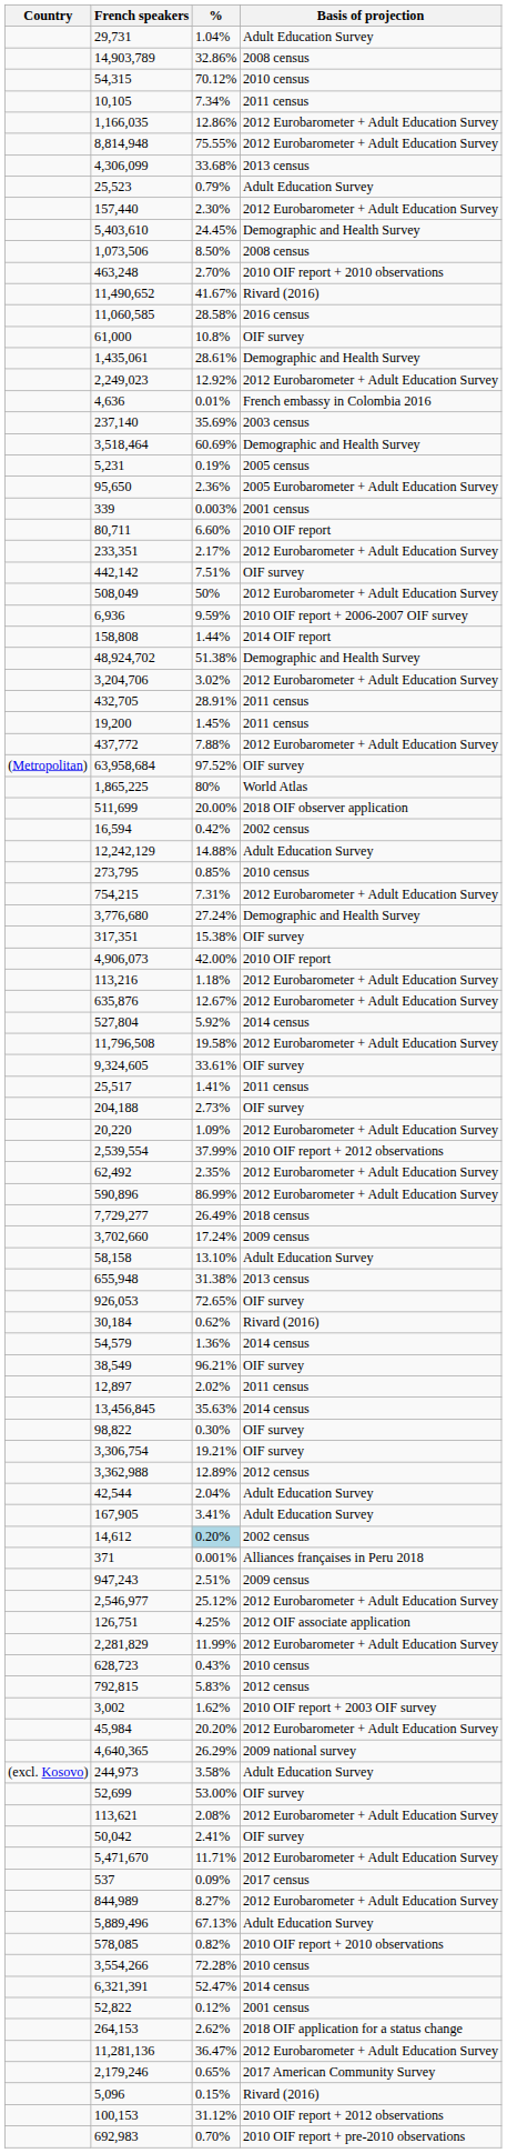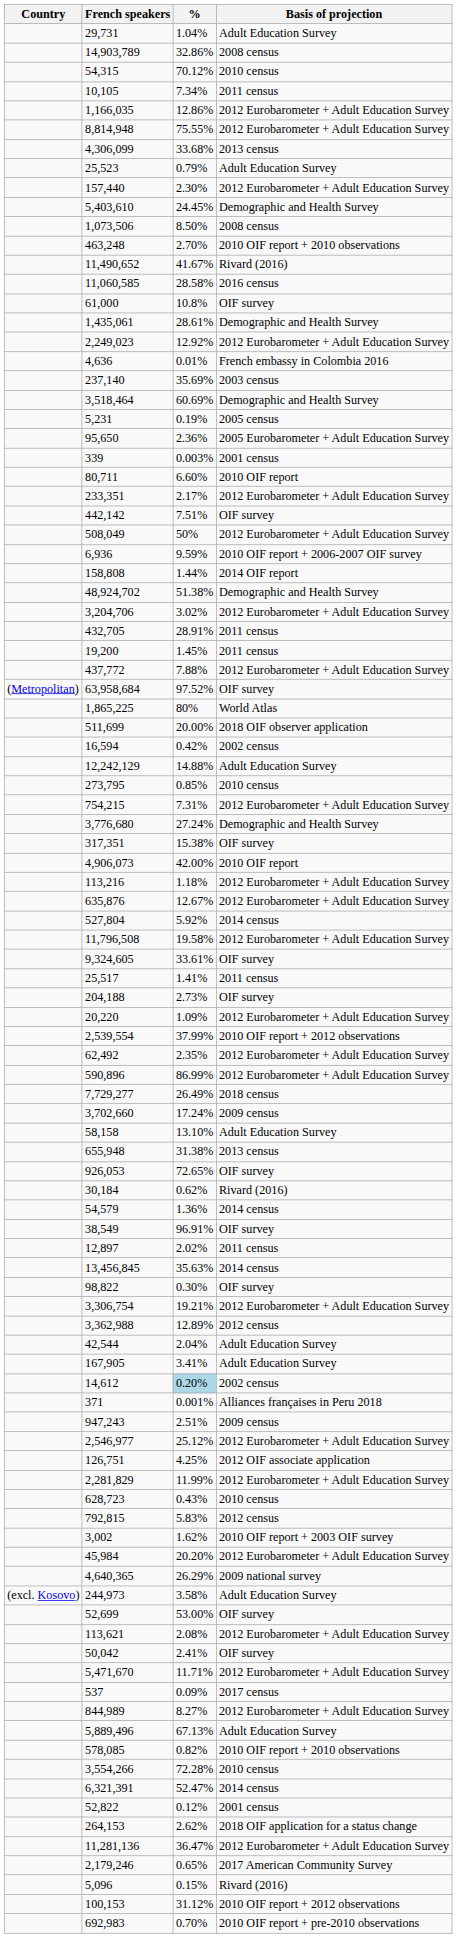 <table class="wikitable sortable">
 <tr>
 <th>Country</th>
 <th>French speakers</th>
 <th>%</th>
 <th>Basis of projection</th>
 </tr>
 <tr>
 <td></td>
 <td>29,731</td>
 <td>1.04%</td>
 <td>Adult Education Survey</td>
 </tr>
 <tr>
 <td></td>
 <td>14,903,789</td>
 <td>32.86%</td>
 <td>2008 census</td>
 </tr>
 <tr>
 <td></td>
 <td>54,315</td>
 <td>70.12%</td>
 <td>2010 census</td>
 </tr>
 <tr>
 <td></td>
 <td>10,105</td>
 <td>7.34%</td>
 <td>2011 census</td>
 </tr>
 <tr>
 <td></td>
 <td>1,166,035</td>
 <td>12.86%</td>
 <td>2012 Eurobarometer + Adult Education Survey</td>
 </tr>
 <tr>
 <td></td>
 <td>8,814,948</td>
 <td>75.55%</td>
 <td>2012 Eurobarometer + Adult Education Survey</td>
 </tr>
 <tr>
 <td></td>
 <td>4,306,099</td>
 <td>33.68%</td>
 <td>2013 census</td>
 </tr>
 <tr>
 <td></td>
 <td>25,523</td>
 <td>0.79%</td>
 <td>Adult Education Survey</td>
 </tr>
 <tr>
 <td></td>
 <td>157,440</td>
 <td>2.30%</td>
 <td>2012 Eurobarometer + Adult Education Survey</td>
 </tr>
 <tr>
 <td></td>
 <td>5,403,610</td>
 <td>24.45%</td>
 <td>Demographic and Health Survey</td>
 </tr>
 <tr>
 <td></td>
 <td>1,073,506</td>
 <td>8.50%</td>
 <td>2008 census</td>
 </tr>
 <tr>
 <td></td>
 <td>463,248</td>
 <td>2.70%</td>
 <td>2010 OIF report + 2010 observations</td>
 </tr>
 <tr>
 <td></td>
 <td>11,490,652</td>
 <td>41.67%</td>
 <td>Rivard (2016)</td>
 </tr>
 <tr>
 <td></td>
 <td>11,060,585</td>
 <td>28.58%</td>
 <td>2016 census</td>
 </tr>
 <tr>
 <td></td>
 <td>61,000</td>
 <td>10.8%</td>
 <td>OIF survey</td>
 </tr>
 <tr>
 <td></td>
 <td>1,435,061</td>
 <td>28.61%</td>
 <td>Demographic and Health Survey</td>
 </tr>
 <tr>
 <td></td>
 <td>2,249,023</td>
 <td>12.92%</td>
 <td>2012 Eurobarometer + Adult Education Survey</td>
 </tr>
 <tr>
 <td></td>
 <td>4,636</td>
 <td>0.01%</td>
 <td>French embassy in Colombia 2016</td>
 </tr>
 <tr>
 <td></td>
 <td>237,140</td>
 <td>35.69%</td>
 <td>2003 census</td>
 </tr>
 <tr>
 <td></td>
 <td>3,518,464</td>
 <td>60.69%</td>
 <td>Demographic and Health Survey</td>
 </tr>
 <tr>
 <td></td>
 <td>5,231</td>
 <td>0.19%</td>
 <td>2005 census</td>
 </tr>
 <tr>
 <td></td>
 <td>95,650</td>
 <td>2.36%</td>
 <td>2005 Eurobarometer + Adult Education Survey</td>
 </tr>
 <tr>
 <td></td>
 <td>339</td>
 <td>0.003%</td>
 <td>2001 census</td>
 </tr>
 <tr>
 <td></td>
 <td>80,711</td>
 <td>6.60%</td>
 <td>2010 OIF report</td>
 </tr>
 <tr>
 <td></td>
 <td>233,351</td>
 <td>2.17%</td>
 <td>2012 Eurobarometer + Adult Education Survey</td>
 </tr>
 <tr>
 <td></td>
 <td>442,142</td>
 <td>7.51%</td>
 <td>OIF survey</td>
 </tr>
 <tr>
 <td></td>
 <td>508,049</td>
 <td>50%</td>
 <td>2012 Eurobarometer + Adult Education Survey</td>
 </tr>
 <tr>
 <td></td>
 <td>6,936</td>
 <td>9.59%</td>
 <td>2010 OIF report + 2006-2007 OIF survey</td>
 </tr>
 <tr>
 <td></td>
 <td>158,808</td>
 <td>1.44%</td>
 <td>2014 OIF report</td>
 </tr>
 <tr>
 <td></td>
 <td>48,924,702</td>
 <td>51.38%</td>
 <td>Demographic and Health Survey</td>
 </tr>
 <tr>
 <td></td>
 <td>3,204,706</td>
 <td>3.02%</td>
 <td>2012 Eurobarometer + Adult Education Survey</td>
 </tr>
 <tr>
 <td></td>
 <td>432,705</td>
 <td>28.91%</td>
 <td>2011 census</td>
 </tr>
 <tr>
 <td></td>
 <td>19,200</td>
 <td>1.45%</td>
 <td>2011 census</td>
 </tr>
 <tr>
 <td></td>
 <td>437,772</td>
 <td>7.88%</td>
 <td>2012 Eurobarometer + Adult Education Survey</td>
 </tr>
 <tr>
 <td> (<a href='#'>Metropolitan</a>)</td>
 <td>63,958,684</td>
 <td>97.52%</td>
 <td>OIF survey</td>
 </tr>
 <tr>
 <td></td>
 <td>1,865,225</td>
 <td>80%</td>
 <td>World Atlas </td>
 </tr>
 <tr>
 <td></td>
 <td>511,699</td>
 <td>20.00%</td>
 <td>2018 OIF observer application</td>
 </tr>
 <tr>
 <td></td>
 <td>16,594</td>
 <td>0.42%</td>
 <td>2002 census</td>
 </tr>
 <tr>
 <td></td>
 <td>12,242,129</td>
 <td>14.88%</td>
 <td>Adult Education Survey</td>
 </tr>
 <tr>
 <td></td>
 <td>273,795</td>
 <td>0.85%</td>
 <td>2010 census</td>
 </tr>
 <tr>
 <td></td>
 <td>754,215</td>
 <td>7.31%</td>
 <td>2012 Eurobarometer + Adult Education Survey</td>
 </tr>
 <tr>
 <td></td>
 <td>3,776,680</td>
 <td>27.24%</td>
 <td>Demographic and Health Survey</td>
 </tr>
 <tr>
 <td></td>
 <td>317,351</td>
 <td>15.38%</td>
 <td>OIF survey</td>
 </tr>
 <tr>
 <td></td>
 <td>4,906,073</td>
 <td>42.00%</td>
 <td>2010 OIF report</td>
 </tr>
 <tr>
 <td></td>
 <td>113,216</td>
 <td>1.18%</td>
 <td>2012 Eurobarometer + Adult Education Survey</td>
 </tr>
 <tr>
 <td></td>
 <td>635,876</td>
 <td>12.67%</td>
 <td>2012 Eurobarometer + Adult Education Survey</td>
 </tr>
 <tr>
 <td></td>
 <td>527,804</td>
 <td>5.92%</td>
 <td>2014 census</td>
 </tr>
 <tr>
 <td></td>
 <td>11,796,508</td>
 <td>19.58%</td>
 <td>2012 Eurobarometer + Adult Education Survey</td>
 </tr>
 <tr>
 <td></td>
 <td>9,324,605</td>
 <td>33.61%</td>
 <td>OIF survey</td>
 </tr>
 <tr>
 <td></td>
 <td>25,517</td>
 <td>1.41%</td>
 <td>2011 census</td>
 </tr>
 <tr>
 <td></td>
 <td>204,188</td>
 <td>2.73%</td>
 <td>OIF survey</td>
 </tr>
 <tr>
 <td></td>
 <td>20,220</td>
 <td>1.09%</td>
 <td>2012 Eurobarometer + Adult Education Survey</td>
 </tr>
 <tr>
 <td></td>
 <td>2,539,554</td>
 <td>37.99%</td>
 <td>2010 OIF report + 2012 observations</td>
 </tr>
 <tr>
 <td></td>
 <td>62,492</td>
 <td>2.35%</td>
 <td>2012 Eurobarometer + Adult Education Survey</td>
 </tr>
 <tr>
 <td></td>
 <td>590,896</td>
 <td>86.99%</td>
 <td>2012 Eurobarometer + Adult Education Survey</td>
 </tr>
 <tr>
 <td></td>
 <td>7,729,277</td>
 <td>26.49%</td>
 <td>2018 census</td>
 </tr>
 <tr>
 <td></td>
 <td>3,702,660</td>
 <td>17.24%</td>
 <td>2009 census</td>
 </tr>
 <tr>
 <td></td>
 <td>58,158</td>
 <td>13.10%</td>
 <td>Adult Education Survey</td>
 </tr>
 <tr>
 <td></td>
 <td>655,948</td>
 <td>31.38%</td>
 <td>2013 census</td>
 </tr>
 <tr>
 <td></td>
 <td>926,053</td>
 <td>72.65%</td>
 <td>OIF survey</td>
 </tr>
 <tr>
 <td></td>
 <td>30,184</td>
 <td>0.62%</td>
 <td>Rivard (2016)</td>
 </tr>
 <tr>
 <td></td>
 <td>54,579</td>
 <td>1.36%</td>
 <td>2014 census</td>
 </tr>
 <tr>
 <td></td>
 <td>38,549</td>
-<td>96.21%</td>
+<td>96.91%</td>
 <td>OIF survey</td>
 </tr>
 <tr>
 <td></td>
 <td>12,897</td>
 <td>2.02%</td>
 <td>2011 census</td>
 </tr>
 <tr>
 <td></td>
 <td>13,456,845</td>
 <td>35.63%</td>
 <td>2014 census</td>
 </tr>
 <tr>
 <td></td>
 <td>98,822</td>
 <td>0.30%</td>
 <td>OIF survey</td>
 </tr>
 <tr>
 <td></td>
 <td>3,306,754</td>
 <td>19.21%</td>
-<td>OIF survey</td>
+<td>2012 Eurobarometer + Adult Education Survey</td>
 </tr>
 <tr>
 <td></td>
 <td>3,362,988</td>
 <td>12.89%</td>
 <td>2012 census</td>
 </tr>
 <tr>
 <td></td>
 <td>42,544</td>
 <td>2.04%</td>
 <td>Adult Education Survey</td>
 </tr>
 <tr>
 <td></td>
 <td>167,905</td>
 <td>3.41%</td>
 <td>Adult Education Survey</td>
 </tr>
 <tr>
 <td></td>
 <td>14,612</td>
 <td style="background: lightblue;">0.20%</td>
 <td>2002 census</td>
 </tr>
 <tr>
 <td></td>
 <td>371</td>
 <td>0.001%</td>
 <td>Alliances françaises in Peru 2018</td>
 </tr>
 <tr>
 <td></td>
 <td>947,243</td>
 <td>2.51%</td>
 <td>2009 census</td>
 </tr>
 <tr>
 <td></td>
 <td>2,546,977</td>
 <td>25.12%</td>
 <td>2012 Eurobarometer + Adult Education Survey</td>
 </tr>
 <tr>
 <td></td>
 <td>126,751</td>
 <td>4.25%</td>
 <td>2012 OIF associate application</td>
 </tr>
 <tr>
 <td></td>
 <td>2,281,829</td>
 <td>11.99%</td>
 <td>2012 Eurobarometer + Adult Education Survey</td>
 </tr>
 <tr>
 <td></td>
 <td>628,723</td>
 <td>0.43%</td>
 <td>2010 census</td>
 </tr>
 <tr>
 <td></td>
 <td>792,815</td>
 <td>5.83%</td>
 <td>2012 census</td>
 </tr>
 <tr>
 <td></td>
 <td>3,002</td>
 <td>1.62%</td>
 <td>2010 OIF report + 2003 OIF survey</td>
 </tr>
 <tr>
 <td></td>
 <td>45,984</td>
 <td>20.20%</td>
 <td>2012 Eurobarometer + Adult Education Survey</td>
 </tr>
 <tr>
 <td></td>
 <td>4,640,365</td>
 <td>26.29%</td>
 <td>2009 national survey</td>
 </tr>
 <tr>
 <td> (excl. <a href='#'>Kosovo</a>)</td>
 <td>244,973</td>
 <td>3.58%</td>
 <td>Adult Education Survey</td>
 </tr>
 <tr>
 <td></td>
 <td>52,699</td>
 <td>53.00%</td>
 <td>OIF survey</td>
 </tr>
 <tr>
 <td></td>
 <td>113,621</td>
 <td>2.08%</td>
 <td>2012 Eurobarometer + Adult Education Survey</td>
 </tr>
 <tr>
 <td></td>
 <td>50,042</td>
 <td>2.41%</td>
 <td>OIF survey</td>
 </tr>
 <tr>
 <td></td>
 <td>5,471,670</td>
 <td>11.71%</td>
 <td>2012 Eurobarometer + Adult Education Survey</td>
 </tr>
 <tr>
 <td></td>
 <td>537</td>
 <td>0.09%</td>
 <td>2017 census</td>
 </tr>
 <tr>
 <td></td>
 <td>844,989</td>
 <td>8.27%</td>
 <td>2012 Eurobarometer + Adult Education Survey</td>
 </tr>
 <tr>
 <td></td>
 <td>5,889,496</td>
 <td>67.13%</td>
 <td>Adult Education Survey</td>
 </tr>
 <tr>
 <td></td>
 <td>578,085</td>
 <td>0.82%</td>
 <td>2010 OIF report + 2010 observations</td>
 </tr>
 <tr>
 <td></td>
 <td>3,554,266</td>
 <td>72.28%</td>
 <td>2010 census</td>
 </tr>
 <tr>
 <td></td>
 <td>6,321,391</td>
 <td>52.47%</td>
 <td>2014 census</td>
 </tr>
 <tr>
 <td></td>
 <td>52,822</td>
 <td>0.12%</td>
 <td>2001 census</td>
 </tr>
 <tr>
 <td></td>
 <td>264,153</td>
 <td>2.62%</td>
 <td>2018 OIF application for a status change</td>
 </tr>
 <tr>
 <td></td>
 <td>11,281,136</td>
 <td>36.47%</td>
 <td>2012 Eurobarometer + Adult Education Survey</td>
 </tr>
 <tr>
 <td></td>
 <td>2,179,246</td>
 <td>0.65%</td>
 <td>2017 American Community Survey</td>
 </tr>
 <tr>
 <td></td>
 <td>5,096</td>
 <td>0.15%</td>
 <td>Rivard (2016)</td>
 </tr>
 <tr>
 <td></td>
 <td>100,153</td>
 <td>31.12%</td>
 <td>2010 OIF report + 2012 observations</td>
 </tr>
 <tr>
 <td></td>
 <td>692,983</td>
 <td>0.70%</td>
 <td>2010 OIF report + pre-2010 observations</td>
 </tr>
 </table>
